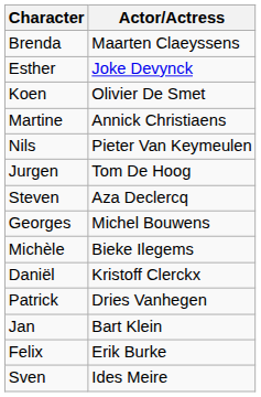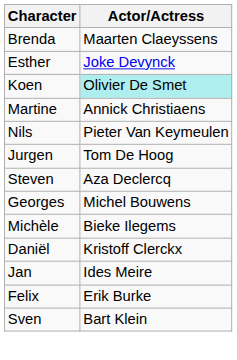 <table class="wikitable">
 <tr>
 <th>Character</th>
 <th>Actor/Actress</th>
 </tr>
 <tr>
 <td>Brenda</td>
 <td>Maarten Claeyssens</td>
 </tr>
 <tr>
 <td>Esther</td>
 <td><a href='#'>Joke Devynck</a></td>
 </tr>
 <tr>
 <td>Koen</td>
-<td>Olivier De Smet</td>
+<td style="background: paleturquoise;">Olivier De Smet</td>
 </tr>
 <tr>
 <td>Martine</td>
 <td>Annick Christiaens</td>
 </tr>
 <tr>
 <td>Nils</td>
 <td>Pieter Van Keymeulen</td>
 </tr>
 <tr>
 <td>Jurgen</td>
 <td>Tom De Hoog</td>
 </tr>
 <tr>
 <td>Steven</td>
 <td>Aza Declercq</td>
 </tr>
 <tr>
 <td>Georges</td>
 <td>Michel Bouwens</td>
 </tr>
 <tr>
 <td>Michèle</td>
 <td>Bieke Ilegems</td>
 </tr>
 <tr>
 <td>Daniël</td>
 <td>Kristoff Clerckx</td>
 </tr>
 <tr>
-<td>Patrick</td>
-<td>Dries Vanhegen</td>
-</tr>
-<tr>
 <td>Jan</td>
-<td>Bart Klein</td>
+<td>Ides Meire</td>
 </tr>
 <tr>
 <td>Felix</td>
 <td>Erik Burke</td>
 </tr>
 <tr>
 <td>Sven</td>
-<td>Ides Meire</td>
+<td>Bart Klein</td>
 </tr>
 </table>
